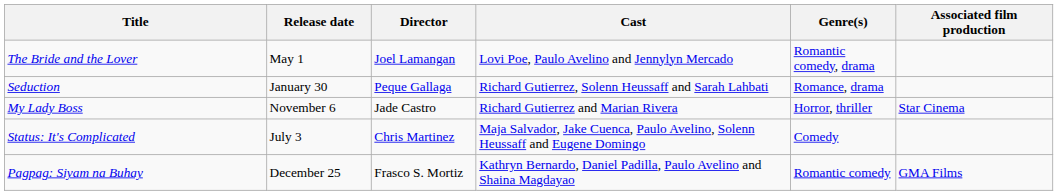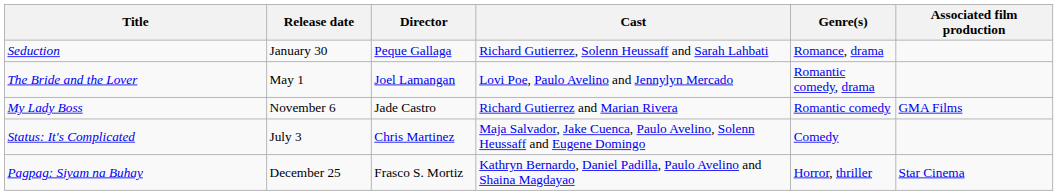 <table class="wikitable" style="width:100%;">
 <tr>
 <th style="width:25%;">Title</th>
 <th style="width:10%;">Release date</th>
 <th style="width:10%;">Director</th>
 <th style="width:30%;">Cast</th>
 <th style="width:10%;">Genre(s)</th>
 <th style="width:15%;">Associated film production</th>
 </tr>
 <tr>
+<td><em><a href='#'>Seduction</a></em></td>
+<td>January 30</td>
+<td><a href='#'>Peque Gallaga</a></td>
+<td><a href='#'>Richard Gutierrez</a>, <a href='#'>Solenn Heussaff</a> and <a href='#'>Sarah Lahbati</a></td>
+<td><a href='#'>Romance</a>, <a href='#'>drama</a></td>
+<td></td>
+</tr>
+<tr>
 <td><em><a href='#'>The Bride and the Lover</a></em></td>
 <td>May 1</td>
 <td><a href='#'>Joel Lamangan</a></td>
 <td><a href='#'>Lovi Poe</a>, <a href='#'>Paulo Avelino</a> and <a href='#'>Jennylyn Mercado</a></td>
 <td><a href='#'>Romantic comedy</a>, <a href='#'>drama</a></td>
 <td></td>
 </tr>
 <tr>
-<td><em><a href='#'>Seduction</a></em></td>
-<td>January 30</td>
-<td><a href='#'>Peque Gallaga</a></td>
-<td><a href='#'>Richard Gutierrez</a>, <a href='#'>Solenn Heussaff</a> and <a href='#'>Sarah Lahbati</a></td>
-<td><a href='#'>Romance</a>, <a href='#'>drama</a></td>
-<td></td>
-</tr>
-<tr>
 <td><em><a href='#'>My Lady Boss</a></em></td>
 <td>November 6</td>
 <td>Jade Castro</td>
 <td><a href='#'>Richard Gutierrez</a> and <a href='#'>Marian Rivera</a></td>
-<td><a href='#'>Horror</a>, <a href='#'>thriller</a></td>
-<td><a href='#'>Star Cinema</a></td>
+<td><a href='#'>Romantic comedy</a></td>
+<td><a href='#'>GMA Films</a></td>
 </tr>
 <tr>
 <td><em><a href='#'>Status: It's Complicated</a></em></td>
 <td>July 3</td>
 <td><a href='#'>Chris Martinez</a></td>
 <td><a href='#'>Maja Salvador</a>, <a href='#'>Jake Cuenca</a>, <a href='#'>Paulo Avelino</a>, <a href='#'>Solenn Heussaff</a> and <a href='#'>Eugene Domingo</a></td>
 <td><a href='#'>Comedy</a></td>
 <td></td>
 </tr>
 <tr>
 <td><em><a href='#'>Pagpag: Siyam na Buhay</a></em></td>
 <td>December 25</td>
 <td>Frasco S. Mortiz</td>
 <td><a href='#'>Kathryn Bernardo</a>, <a href='#'>Daniel Padilla</a>, <a href='#'>Paulo Avelino</a> and <a href='#'>Shaina Magdayao</a></td>
-<td><a href='#'>Romantic comedy</a></td>
-<td><a href='#'>GMA Films</a></td>
+<td><a href='#'>Horror</a>, <a href='#'>thriller</a></td>
+<td><a href='#'>Star Cinema</a></td>
 </tr>
 </table>
